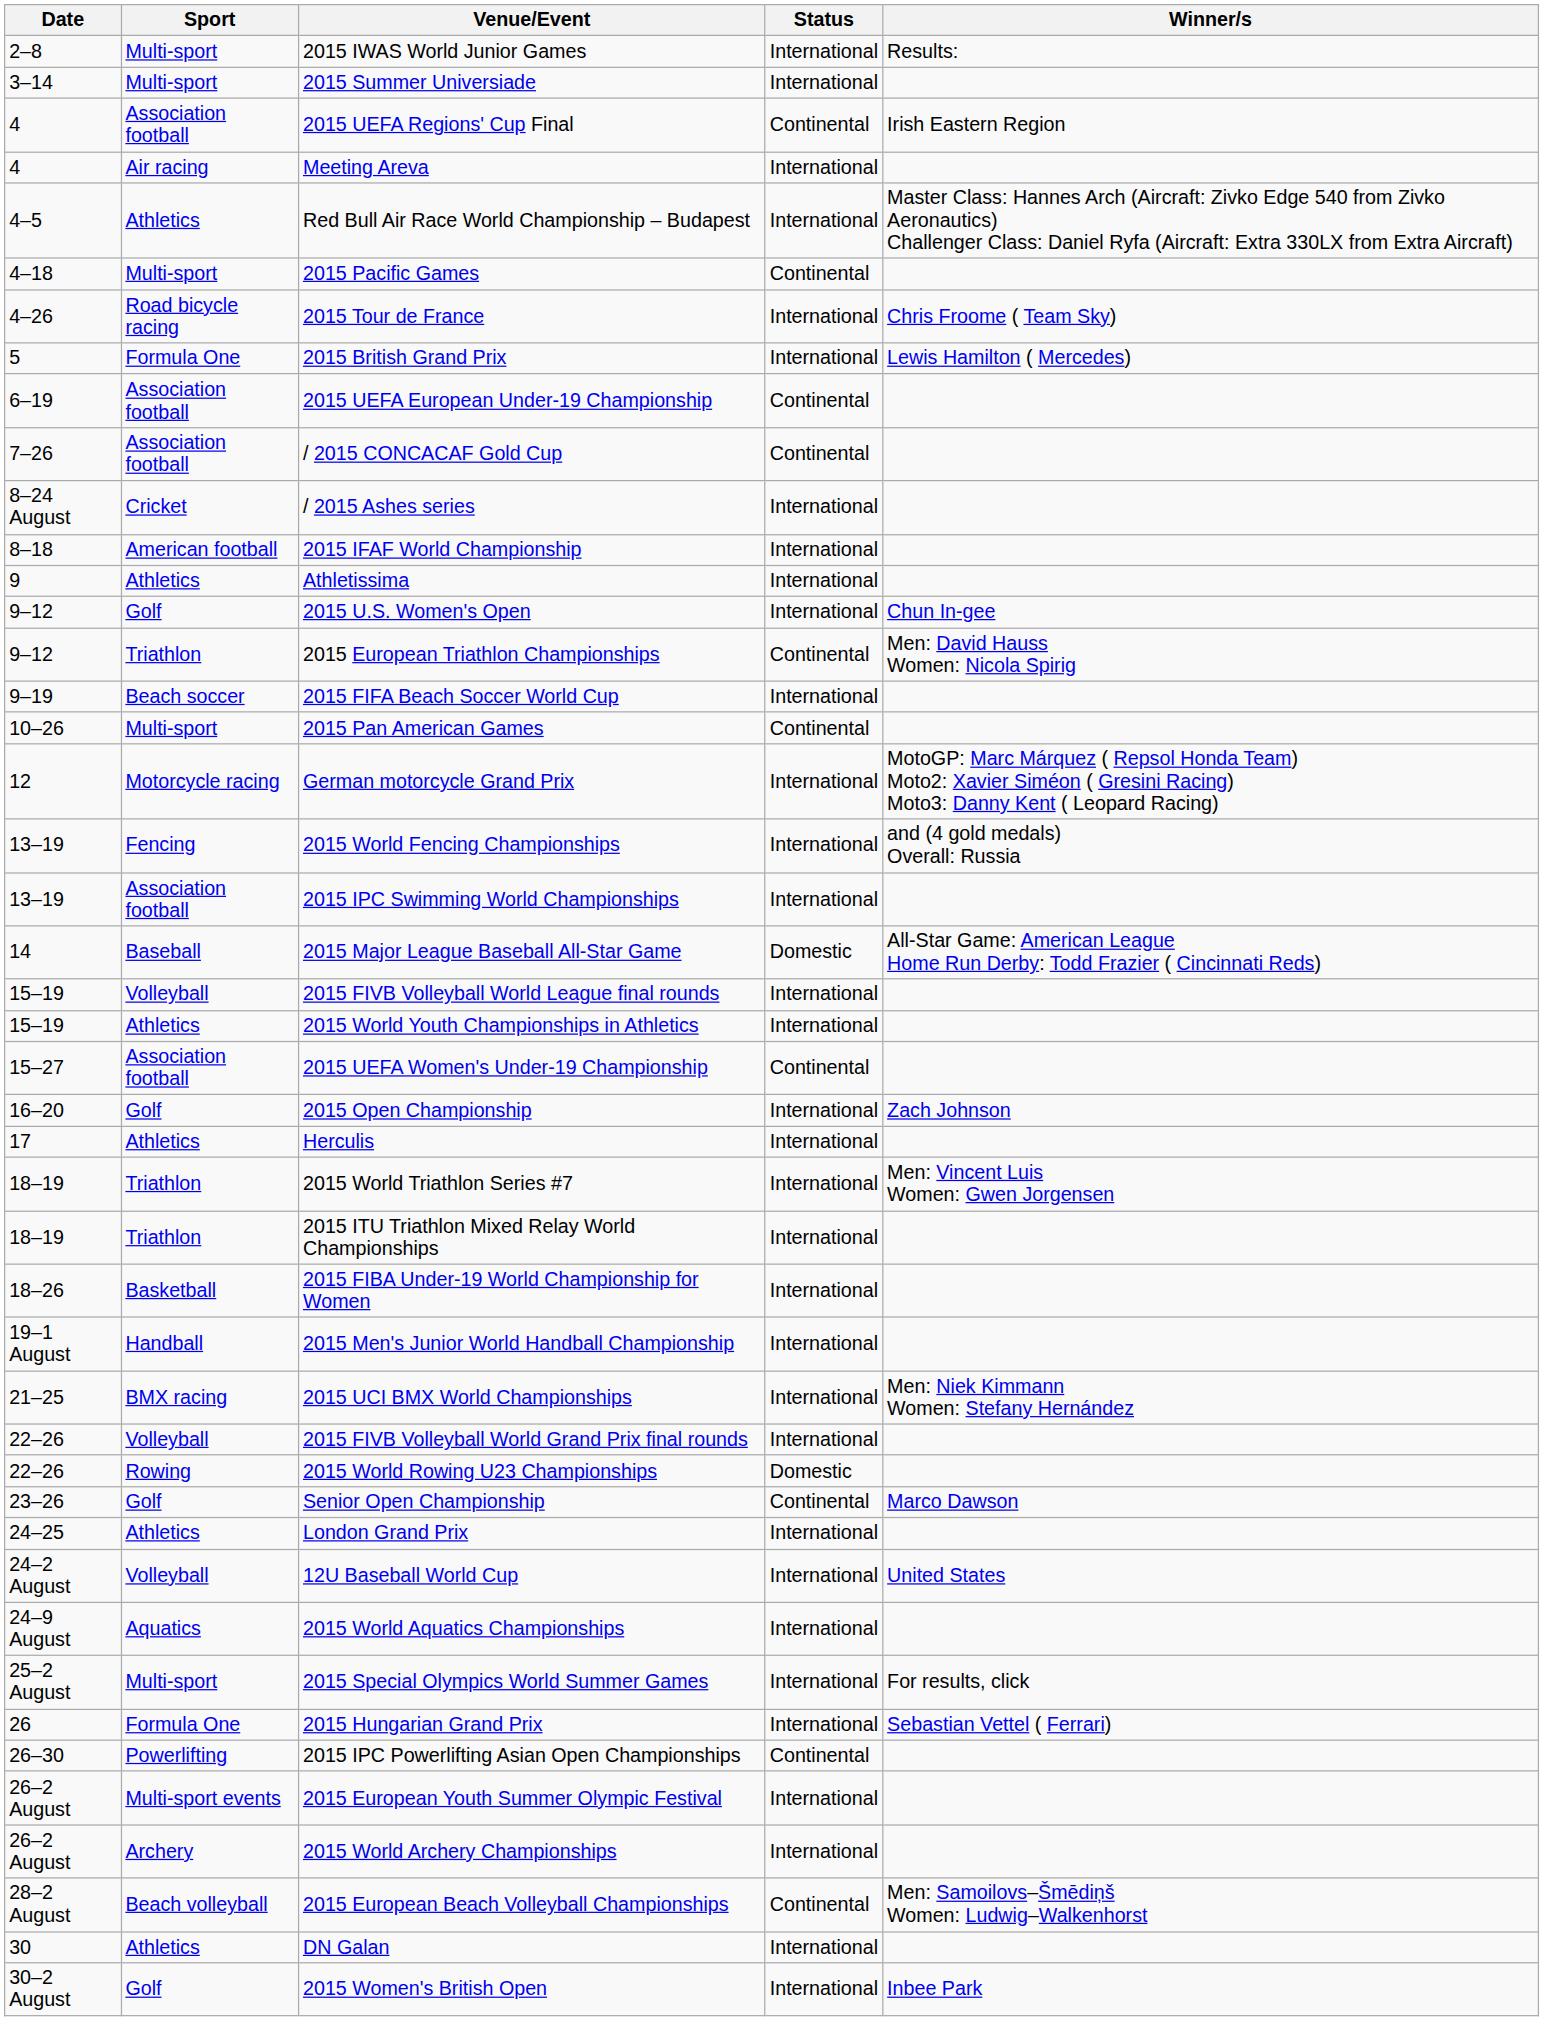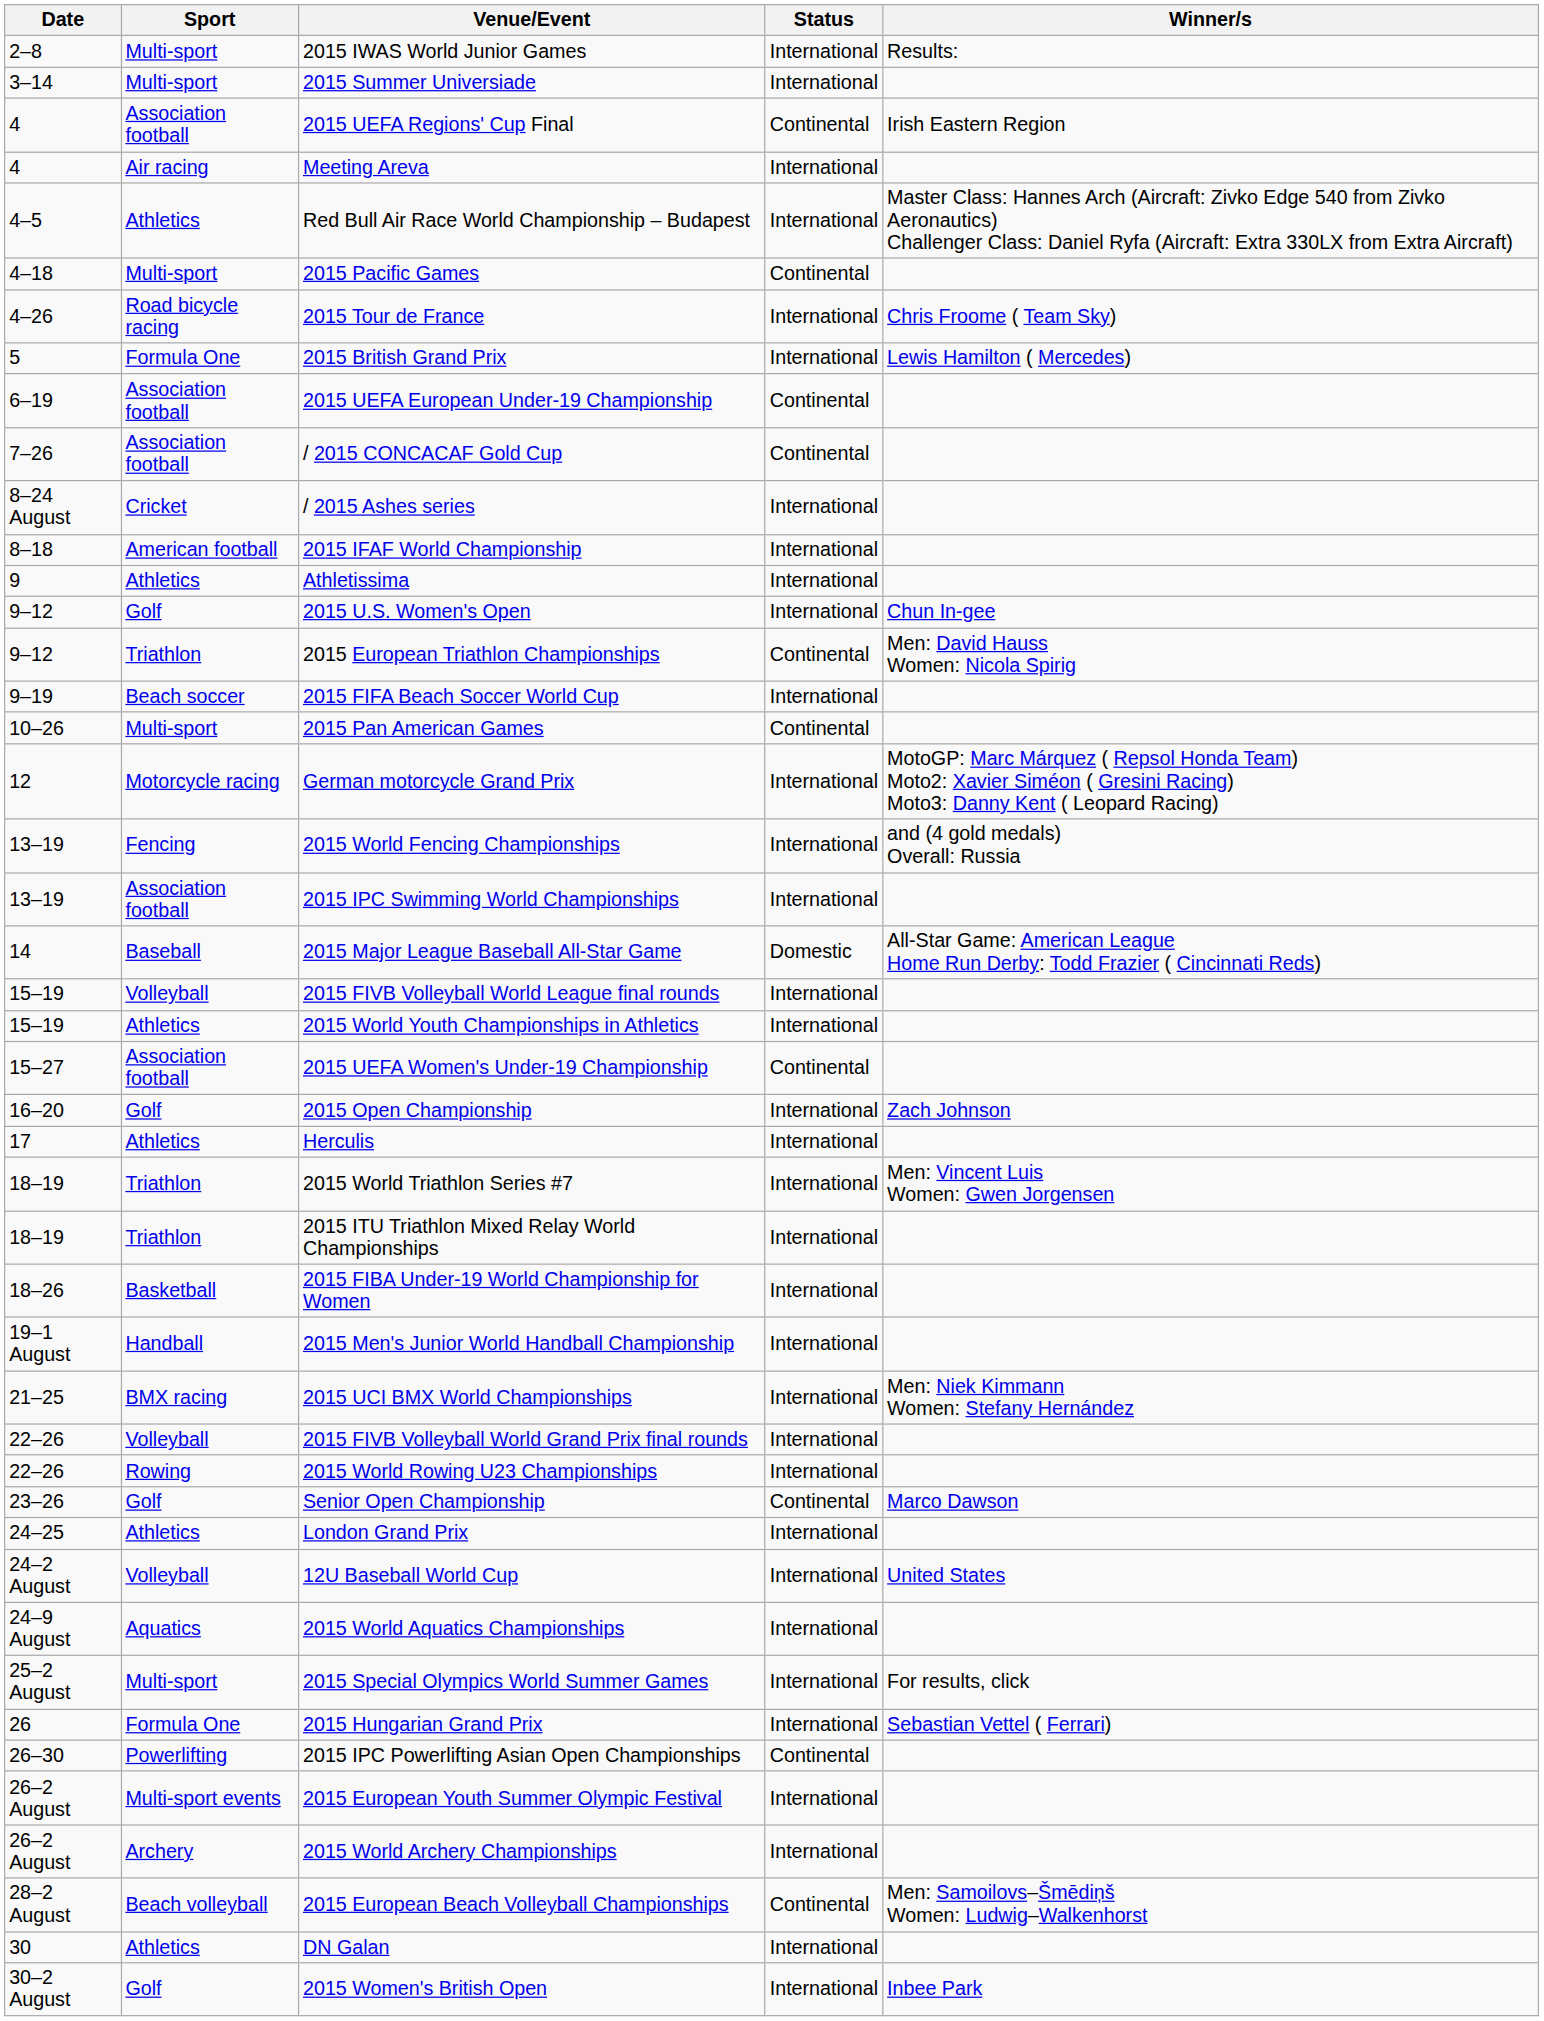 <table class="wikitable sortable">
 <tr>
 <th>Date</th>
 <th>Sport</th>
 <th>Venue/Event</th>
 <th>Status</th>
 <th>Winner/s</th>
 </tr>
 <tr>
 <td>2–8</td>
 <td><a href='#'>Multi-sport</a></td>
 <td> 2015 IWAS World Junior Games</td>
 <td>International</td>
 <td>Results: </td>
 </tr>
 <tr>
 <td>3–14</td>
 <td><a href='#'>Multi-sport</a></td>
 <td> <a href='#'>2015 Summer Universiade</a></td>
 <td>International</td>
 <td></td>
 </tr>
 <tr>
 <td>4</td>
 <td><a href='#'>Association football</a></td>
 <td> <a href='#'>2015 UEFA Regions' Cup</a> Final</td>
 <td>Continental</td>
 <td> Irish Eastern Region</td>
 </tr>
 <tr>
 <td>4</td>
 <td><a href='#'>Air racing</a></td>
 <td> <a href='#'>Meeting Areva</a></td>
 <td>International</td>
 <td></td>
 </tr>
 <tr>
 <td>4–5</td>
 <td><a href='#'>Athletics</a></td>
 <td> Red Bull Air Race World Championship – Budapest</td>
 <td>International</td>
 <td>Master Class:  Hannes Arch (Aircraft: Zivko Edge 540 from  Zivko Aeronautics)<br>Challenger Class:  Daniel Ryfa (Aircraft: Extra 330LX from  Extra Aircraft)</td>
 </tr>
 <tr>
 <td>4–18</td>
 <td><a href='#'>Multi-sport</a></td>
 <td> <a href='#'>2015 Pacific Games</a></td>
 <td>Continental</td>
 <td></td>
 </tr>
 <tr>
 <td>4–26</td>
 <td><a href='#'>Road bicycle racing</a></td>
 <td> <a href='#'>2015 Tour de France</a></td>
 <td>International</td>
 <td> <a href='#'>Chris Froome</a> ( <a href='#'>Team Sky</a>)</td>
 </tr>
 <tr>
 <td>5</td>
 <td><a href='#'>Formula One</a></td>
 <td> <a href='#'>2015 British Grand Prix</a></td>
 <td>International</td>
 <td> <a href='#'>Lewis Hamilton</a> ( <a href='#'>Mercedes</a>)</td>
 </tr>
 <tr>
 <td>6–19</td>
 <td><a href='#'>Association football</a></td>
 <td> <a href='#'>2015 UEFA European Under-19 Championship</a></td>
 <td>Continental</td>
 <td></td>
 </tr>
 <tr>
 <td>7–26</td>
 <td><a href='#'>Association football</a></td>
 <td>/ <a href='#'>2015 CONCACAF Gold Cup</a></td>
 <td>Continental</td>
 <td></td>
 </tr>
 <tr>
 <td>8–24 August</td>
 <td><a href='#'>Cricket</a></td>
 <td>/ <a href='#'>2015 Ashes series</a></td>
 <td>International</td>
 <td></td>
 </tr>
 <tr>
 <td>8–18</td>
 <td><a href='#'>American football</a></td>
 <td> <a href='#'>2015 IFAF World Championship</a></td>
 <td>International</td>
 <td></td>
 </tr>
 <tr>
 <td>9</td>
 <td><a href='#'>Athletics</a></td>
 <td> <a href='#'>Athletissima</a></td>
 <td>International</td>
 <td></td>
 </tr>
 <tr>
 <td>9–12</td>
 <td><a href='#'>Golf</a></td>
 <td> <a href='#'>2015 U.S. Women's Open</a></td>
 <td>International</td>
 <td> <a href='#'>Chun In-gee</a></td>
 </tr>
 <tr>
 <td>9–12</td>
 <td><a href='#'>Triathlon</a></td>
 <td> 2015 <a href='#'>European Triathlon Championships</a></td>
 <td>Continental</td>
 <td>Men:  <a href='#'>David Hauss</a><br>Women:  <a href='#'>Nicola Spirig</a></td>
 </tr>
 <tr>
 <td>9–19</td>
 <td><a href='#'>Beach soccer</a></td>
 <td> <a href='#'>2015 FIFA Beach Soccer World Cup</a></td>
 <td>International</td>
 <td></td>
 </tr>
 <tr>
 <td>10–26</td>
 <td><a href='#'>Multi-sport</a></td>
 <td> <a href='#'>2015 Pan American Games</a></td>
 <td>Continental</td>
 <td></td>
 </tr>
 <tr>
 <td>12</td>
 <td><a href='#'>Motorcycle racing</a></td>
 <td> <a href='#'>German motorcycle Grand Prix</a></td>
 <td>International</td>
 <td>MotoGP:  <a href='#'>Marc Márquez</a> ( <a href='#'>Repsol Honda Team</a>)<br>Moto2:  <a href='#'>Xavier Siméon</a> ( <a href='#'>Gresini Racing</a>)<br>Moto3:  <a href='#'>Danny Kent</a> ( Leopard Racing)</td>
 </tr>
 <tr>
 <td>13–19</td>
 <td><a href='#'>Fencing</a></td>
 <td> <a href='#'>2015 World Fencing Championships</a></td>
 <td>International</td>
 <td> and  (4 gold medals)<br>Overall: Russia</td>
 </tr>
 <tr>
 <td>13–19</td>
 <td><a href='#'>Association football</a></td>
 <td> <a href='#'>2015 IPC Swimming World Championships</a></td>
 <td>International</td>
 <td></td>
 </tr>
 <tr>
 <td>14</td>
 <td><a href='#'>Baseball</a></td>
 <td> <a href='#'>2015 Major League Baseball All-Star Game</a></td>
 <td>Domestic</td>
 <td>All-Star Game: <a href='#'>American League</a><br><a href='#'>Home Run Derby</a>:  <a href='#'>Todd Frazier</a> ( <a href='#'>Cincinnati Reds</a>)</td>
 </tr>
 <tr>
 <td>15–19</td>
 <td><a href='#'>Volleyball</a></td>
 <td> <a href='#'>2015 FIVB Volleyball World League final rounds</a></td>
 <td>International</td>
 <td></td>
 </tr>
 <tr>
 <td>15–19</td>
 <td><a href='#'>Athletics</a></td>
 <td> <a href='#'>2015 World Youth Championships in Athletics</a></td>
 <td>International</td>
 <td></td>
 </tr>
 <tr>
 <td>15–27</td>
 <td><a href='#'>Association football</a></td>
 <td> <a href='#'>2015 UEFA Women's Under-19 Championship</a></td>
 <td>Continental</td>
 <td></td>
 </tr>
 <tr>
 <td>16–20</td>
 <td><a href='#'>Golf</a></td>
 <td> <a href='#'>2015 Open Championship</a></td>
 <td>International</td>
 <td> <a href='#'>Zach Johnson</a></td>
 </tr>
 <tr>
 <td>17</td>
 <td><a href='#'>Athletics</a></td>
 <td> <a href='#'>Herculis</a></td>
 <td>International</td>
 <td></td>
 </tr>
 <tr>
 <td>18–19</td>
 <td><a href='#'>Triathlon</a></td>
 <td> 2015 World Triathlon Series #7</td>
 <td>International</td>
 <td>Men:  <a href='#'>Vincent Luis</a><br>Women:  <a href='#'>Gwen Jorgensen</a></td>
 </tr>
 <tr>
 <td>18–19</td>
 <td><a href='#'>Triathlon</a></td>
 <td> 2015 ITU Triathlon Mixed Relay World Championships</td>
 <td>International</td>
 <td></td>
 </tr>
 <tr>
 <td>18–26</td>
 <td><a href='#'>Basketball</a></td>
 <td> <a href='#'>2015 FIBA Under-19 World Championship for Women</a></td>
 <td>International</td>
 <td></td>
 </tr>
 <tr>
 <td>19–1 August</td>
 <td><a href='#'>Handball</a></td>
 <td> <a href='#'>2015 Men's Junior World Handball Championship</a></td>
 <td>International</td>
 <td></td>
 </tr>
 <tr>
 <td>21–25</td>
 <td><a href='#'>BMX racing</a></td>
 <td> <a href='#'>2015 UCI BMX World Championships</a></td>
 <td>International</td>
 <td>Men:  <a href='#'>Niek Kimmann</a><br>Women:  <a href='#'>Stefany Hernández</a></td>
 </tr>
 <tr>
 <td>22–26</td>
 <td><a href='#'>Volleyball</a></td>
 <td> <a href='#'>2015 FIVB Volleyball World Grand Prix final rounds</a></td>
 <td>International</td>
 <td></td>
 </tr>
 <tr>
 <td>22–26</td>
 <td><a href='#'>Rowing</a></td>
 <td> <a href='#'>2015 World Rowing U23 Championships</a></td>
-<td>Domestic</td>
+<td>International</td>
 <td></td>
 </tr>
 <tr>
 <td>23–26</td>
 <td><a href='#'>Golf</a></td>
 <td> <a href='#'>Senior Open Championship</a></td>
 <td>Continental</td>
 <td> <a href='#'>Marco Dawson</a></td>
 </tr>
 <tr>
 <td>24–25</td>
 <td><a href='#'>Athletics</a></td>
 <td> <a href='#'>London Grand Prix</a></td>
 <td>International</td>
 <td></td>
 </tr>
 <tr>
 <td>24–2 August</td>
 <td><a href='#'>Volleyball</a></td>
 <td> <a href='#'>12U Baseball World Cup</a></td>
 <td>International</td>
 <td> <a href='#'>United States</a></td>
 </tr>
 <tr>
 <td>24–9 August</td>
 <td><a href='#'>Aquatics</a></td>
 <td> <a href='#'>2015 World Aquatics Championships</a></td>
 <td>International</td>
 <td></td>
 </tr>
 <tr>
 <td>25–2 August</td>
 <td><a href='#'>Multi-sport</a></td>
 <td> <a href='#'>2015 Special Olympics World Summer Games</a></td>
 <td>International</td>
 <td>For results, click </td>
 </tr>
 <tr>
 <td>26</td>
 <td><a href='#'>Formula One</a></td>
 <td> <a href='#'>2015 Hungarian Grand Prix</a></td>
 <td>International</td>
 <td> <a href='#'>Sebastian Vettel</a> ( <a href='#'>Ferrari</a>)</td>
 </tr>
 <tr>
 <td>26–30</td>
 <td><a href='#'>Powerlifting</a></td>
 <td> 2015 IPC Powerlifting Asian Open Championships</td>
 <td>Continental</td>
 <td></td>
 </tr>
 <tr>
 <td>26–2 August</td>
 <td><a href='#'>Multi-sport events</a></td>
 <td> <a href='#'>2015 European Youth Summer Olympic Festival</a></td>
 <td>International</td>
 <td></td>
 </tr>
 <tr>
 <td>26–2 August</td>
 <td><a href='#'>Archery</a></td>
 <td> <a href='#'>2015 World Archery Championships</a></td>
 <td>International</td>
 <td></td>
 </tr>
 <tr>
 <td>28–2 August</td>
 <td><a href='#'>Beach volleyball</a></td>
 <td> <a href='#'>2015 European Beach Volleyball Championships</a></td>
 <td>Continental</td>
 <td>Men:  <a href='#'>Samoilovs</a>–<a href='#'>Šmēdiņš</a><br>Women:  <a href='#'>Ludwig</a>–<a href='#'>Walkenhorst</a></td>
 </tr>
 <tr>
 <td>30</td>
 <td><a href='#'>Athletics</a></td>
 <td> <a href='#'>DN Galan</a></td>
 <td>International</td>
 <td></td>
 </tr>
 <tr>
 <td>30–2 August</td>
 <td><a href='#'>Golf</a></td>
 <td> <a href='#'>2015 Women's British Open</a></td>
 <td>International</td>
 <td> <a href='#'>Inbee Park</a></td>
 </tr>
 </table>
